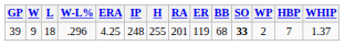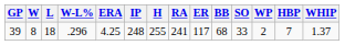 <table class="wikitable">
 <tr>
 <th><a href='#'>GP</a></th>
 <th><a href='#'>W</a></th>
 <th><a href='#'>L</a></th>
 <th><a href='#'>W-L%</a></th>
 <th><a href='#'>ERA</a></th>
 <th><a href='#'>IP</a></th>
 <th><a href='#'>H</a></th>
 <th><a href='#'>RA</a></th>
 <th><a href='#'>ER</a></th>
 <th><a href='#'>BB</a></th>
 <th><a href='#'>SO</a></th>
 <th><a href='#'>WP</a></th>
 <th><a href='#'>HBP</a></th>
 <th><a href='#'>WHIP</a></th>
 </tr>
 <tr align=center>
 <td>39</td>
-<td>9</td>
+<td>8</td>
 <td>18</td>
 <td>.296</td>
 <td>4.25</td>
 <td>248</td>
 <td>255</td>
-<td>201</td>
-<td>119</td>
+<td>241</td>
+<td>117</td>
 <td>68</td>
-<td><strong>33</strong></td>
+<td>33</td>
 <td>2</td>
 <td>7</td>
 <td>1.37</td>
 </tr>
 </table>
